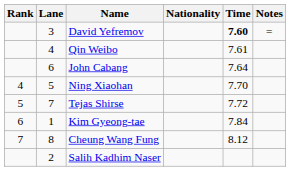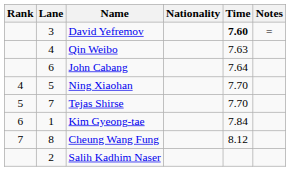 <table class="wikitable sortable" style="text-align:center">
 <tr>
 <th>Rank</th>
 <th>Lane</th>
 <th>Name</th>
 <th>Nationality</th>
 <th>Time</th>
 <th>Notes</th>
 </tr>
 <tr>
 <td></td>
 <td>3</td>
 <td align=left><a href='#'>David Yefremov</a></td>
 <td align=left></td>
 <td><strong>7.60</strong></td>
 <td>=</td>
 </tr>
 <tr>
 <td></td>
 <td>4</td>
 <td align=left><a href='#'>Qin Weibo</a></td>
 <td align=left></td>
-<td>7.61</td>
+<td>7.63</td>
 <td></td>
 </tr>
 <tr>
 <td></td>
 <td>6</td>
 <td align=left><a href='#'>John Cabang</a></td>
 <td align=left></td>
 <td>7.64</td>
 <td></td>
 </tr>
 <tr>
 <td>4</td>
 <td>5</td>
 <td align=left><a href='#'>Ning Xiaohan</a></td>
 <td align=left></td>
 <td>7.70</td>
 <td></td>
 </tr>
 <tr>
 <td>5</td>
 <td>7</td>
 <td align=left><a href='#'>Tejas Shirse</a></td>
 <td align=left></td>
-<td>7.72</td>
+<td>7.70</td>
 <td></td>
 </tr>
 <tr>
 <td>6</td>
 <td>1</td>
 <td align=left><a href='#'>Kim Gyeong-tae</a></td>
 <td align=left></td>
 <td>7.84</td>
 <td></td>
 </tr>
 <tr>
 <td>7</td>
 <td>8</td>
 <td align=left><a href='#'>Cheung Wang Fung</a></td>
 <td align=left></td>
 <td>8.12</td>
 <td></td>
 </tr>
 <tr>
 <td></td>
 <td>2</td>
 <td align=left><a href='#'>Salih Kadhim Naser</a></td>
 <td align=left></td>
 <td></td>
 <td></td>
 </tr>
 </table>
